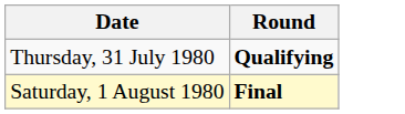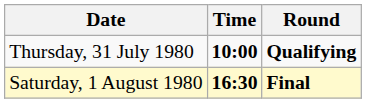 <table class="wikitable">
 <tr>
 <th>Date</th>
+<th>Time</th>
 <th>Round</th>
 </tr>
 <tr>
 <td>Thursday, 31 July 1980</td>
+<td><strong>10:00</strong></td>
 <td><strong>Qualifying</strong></td>
 </tr>
 <tr style=background:lemonchiffon>
 <td>Saturday, 1 August 1980</td>
+<td><strong>16:30</strong></td>
 <td><strong>Final</strong></td>
 </tr>
 </table>
